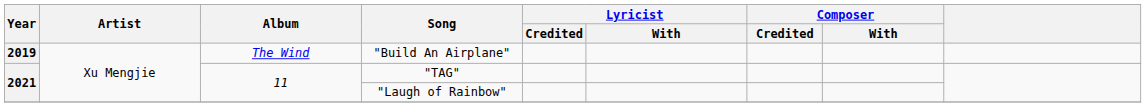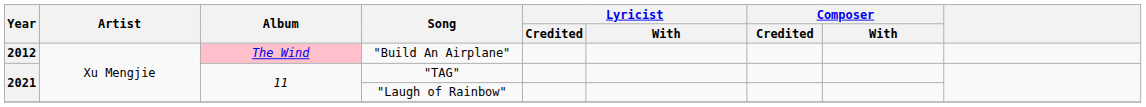 <table class="wikitable sortable plainrowheaders" style="text-align:center">
 <tr>
 <th rowspan="2" style="width:2em;">Year</th>
 <th rowspan="2" style="width:13em;">Artist</th>
 <th rowspan="2" style="width:13em;">Album</th>
 <th rowspan="2" style="width:13em;">Song</th>
 <th colspan="2" style="width:16em;"><a href='#'>Lyricist</a></th>
 <th colspan="2" style="width:16em;"><a href='#'>Composer</a></th>
 <th rowspan="2" style="width:16em;"></th>
 </tr>
 <tr>
 <th style="width:4em;">Credited</th>
 <th style="width:13em;">With</th>
 <th style="width:4em;">Credited</th>
 <th style="width:8em;">With</th>
 </tr>
 <tr>
-<th scope="row" rowspan="1">2019</th>
+<th scope="row" rowspan="1">2012</th>
 <td rowspan="3">Xu Mengjie</td>
-<td><em><a href='#'>The Wind</a></em></td>
+<td style="background: pink;"><em><a href='#'>The Wind</a></em></td>
 <td>"Build An Airplane"</td>
 <td></td>
 <td></td>
 <td></td>
 <td></td>
 <td></td>
 </tr>
 <tr>
 <th scope="row" rowspan="2">2021</th>
 <td rowspan="2"><em>11</em></td>
 <td>"TAG"</td>
 <td></td>
 <td></td>
 <td></td>
 <td></td>
 <td rowspan="2"></td>
 </tr>
 <tr>
 <td>"Laugh of Rainbow"</td>
 <td></td>
 <td></td>
 <td></td>
 <td></td>
 </tr>
 <tr>
 </tr>
 </table>
